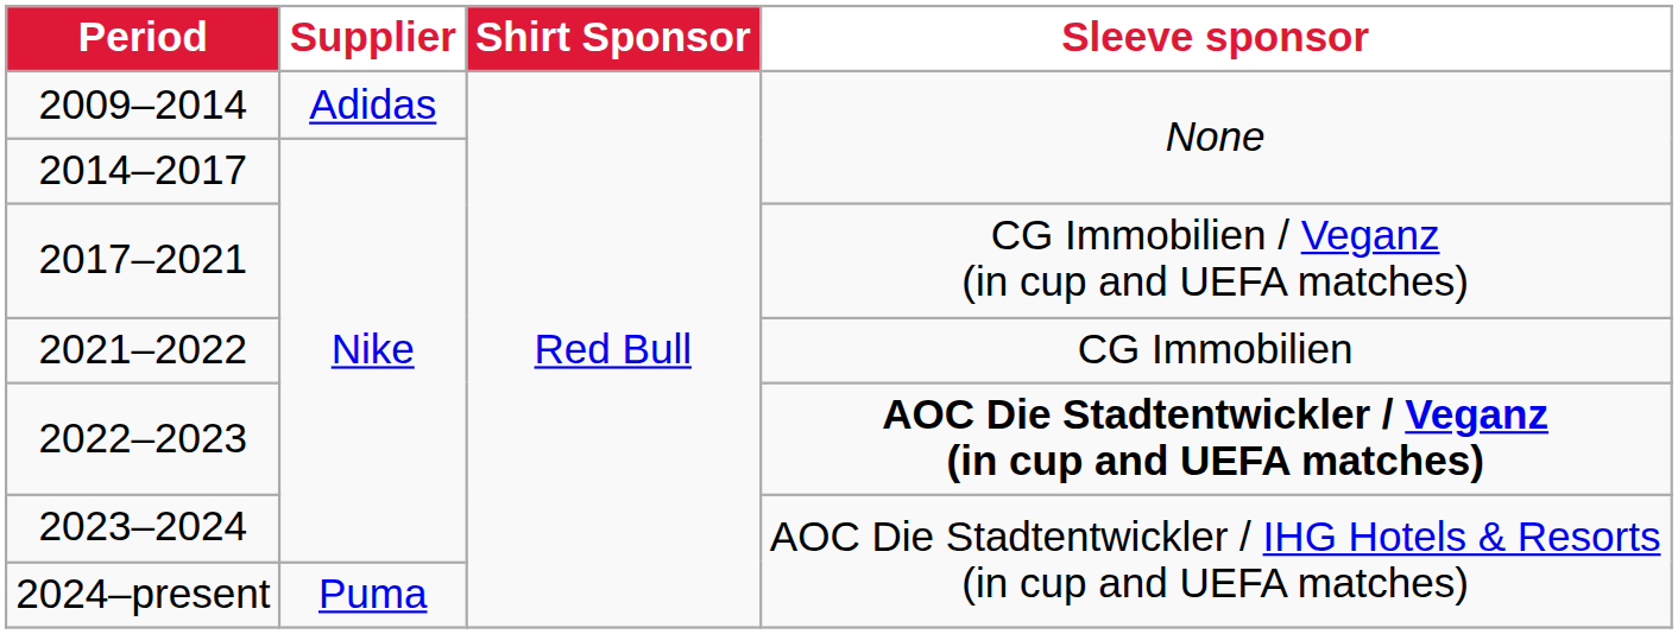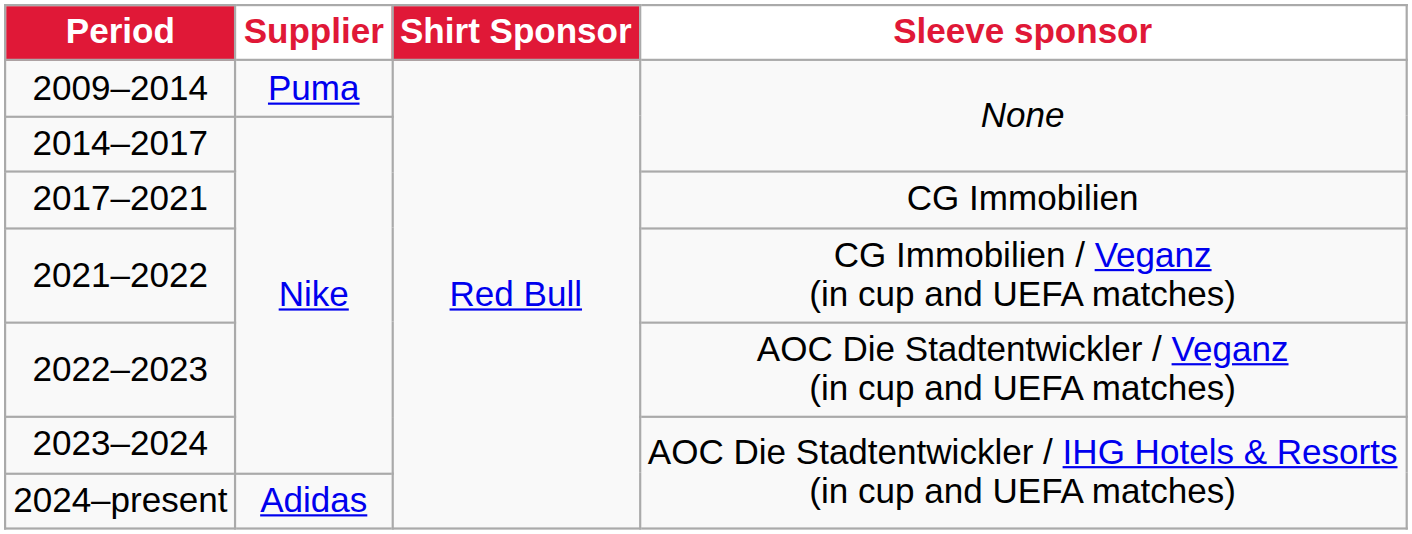 <table class="wikitable" style="text-align:center;">
 <tr>
 <th style="color:#fff; background:#e01837;">Period</th>
 <th style="color:#e01837; background:#ffffff;">Supplier</th>
 <th style="color:#fff; background:#e01837;">Shirt Sponsor</th>
 <th style="color:#e01837; background:#ffffff;">Sleeve sponsor</th>
 </tr>
 <tr>
 <td>2009–2014</td>
-<td><a href='#'>Adidas</a></td>
+<td><a href='#'>Puma</a></td>
 <td rowspan="7"><a href='#'>Red Bull</a></td>
 <td rowspan=2><em>None</em></td>
 </tr>
 <tr>
 <td>2014–2017</td>
 <td rowspan=5><a href='#'>Nike</a></td>
 </tr>
 <tr>
 <td>2017–2021</td>
+<td>CG Immobilien</td>
+</tr>
+<tr>
+<td>2021–2022</td>
 <td>CG Immobilien / <a href='#'>Veganz</a><br>(in cup and UEFA matches)</td>
 </tr>
 <tr>
-<td>2021–2022</td>
-<td>CG Immobilien</td>
-</tr>
-<tr>
 <td>2022–2023</td>
-<td><strong>AOC Die Stadtentwickler / <a href='#'>Veganz</a><br>(in cup and UEFA matches)</strong></td>
+<td>AOC Die Stadtentwickler / <a href='#'>Veganz</a><br>(in cup and UEFA matches)</td>
 </tr>
 <tr>
 <td>2023–2024</td>
 <td rowspan=2>AOC Die Stadtentwickler / <a href='#'>IHG Hotels & Resorts</a><br>(in cup and UEFA matches)</td>
 </tr>
 <tr>
 <td>2024–present</td>
-<td><a href='#'>Puma</a></td>
+<td><a href='#'>Adidas</a></td>
 </tr>
 </table>
